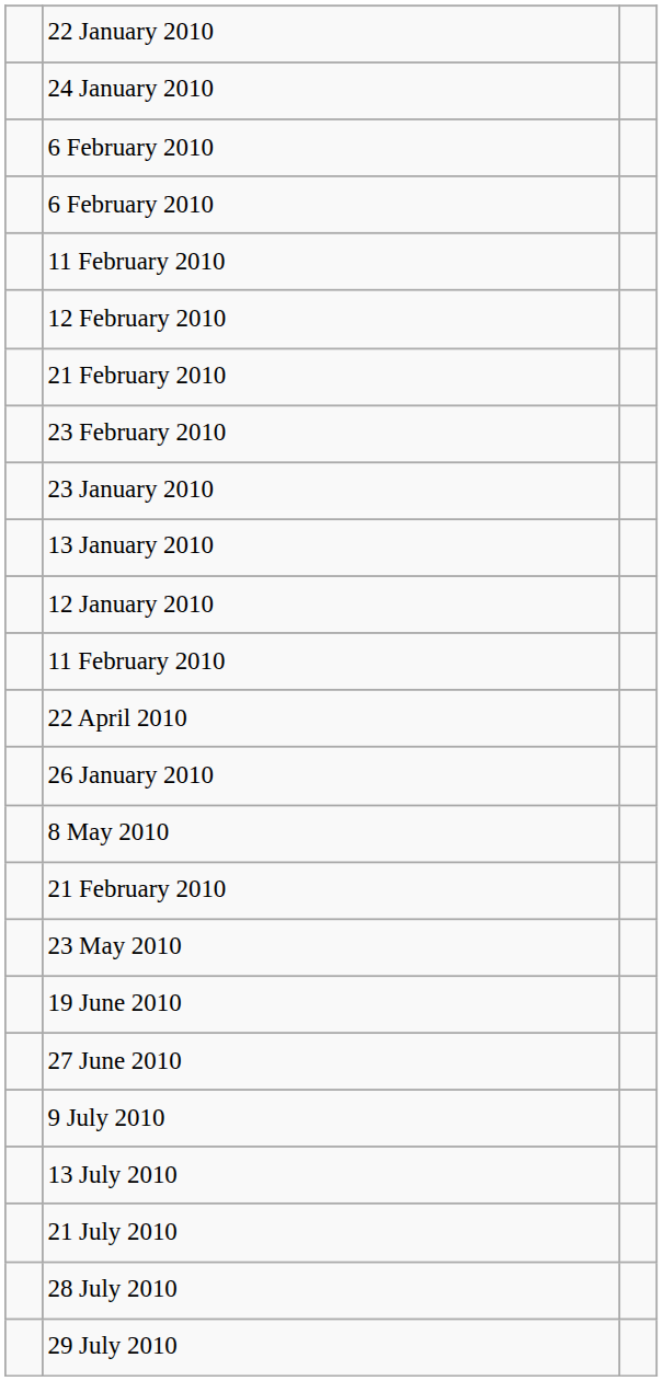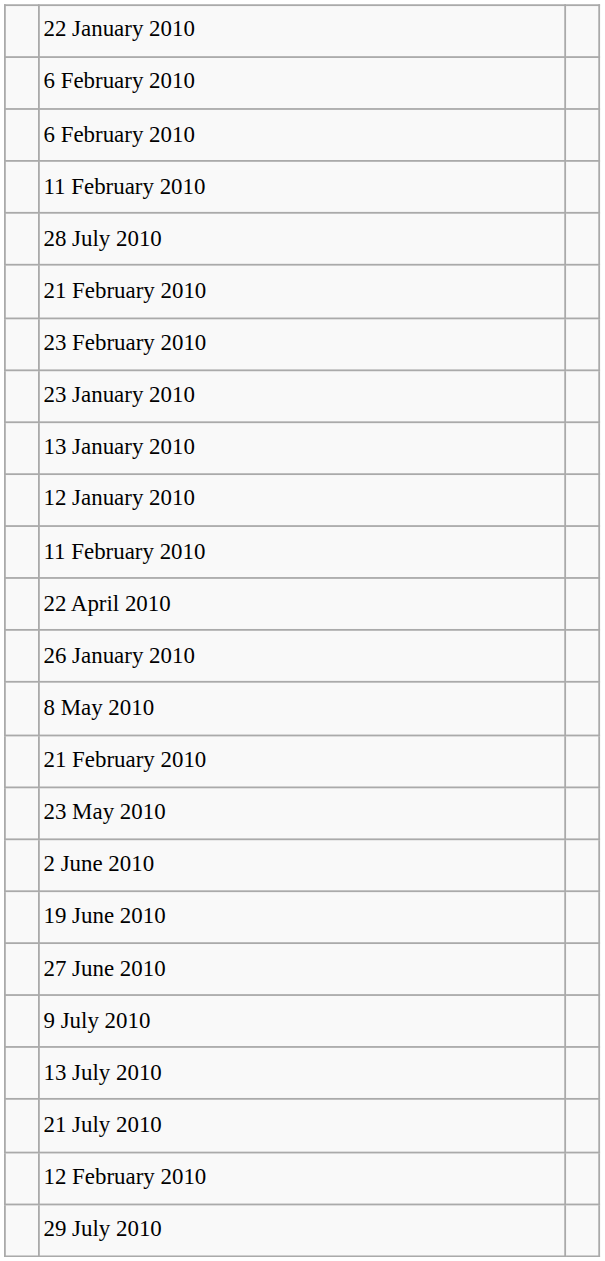 <table class="wikitable" style="font-size: 80%; float: left; width: 26em; margin-right: 1em; height: 700px">
 <tr>
 <td></td>
 <td>22 January 2010</td>
-<td></td>
-</tr>
-<tr>
-<td></td>
-<td>24 January 2010</td>
 <td></td>
 </tr>
 <tr>
 <td></td>
 <td>6 February 2010</td>
 <td></td>
 </tr>
 <tr>
 <td></td>
 <td>6 February 2010</td>
 <td></td>
 </tr>
 <tr>
 <td></td>
 <td>11 February 2010</td>
 <td></td>
 </tr>
 <tr>
 <td></td>
-<td>12 February 2010</td>
+<td>28 July 2010</td>
 <td></td>
 </tr>
 <tr>
 <td></td>
 <td>21 February 2010</td>
 <td></td>
 </tr>
 <tr>
 <td></td>
 <td>23 February 2010</td>
 <td></td>
 </tr>
 <tr>
 <td></td>
 <td>23 January 2010</td>
 <td></td>
 </tr>
 <tr>
 <td></td>
 <td>13 January 2010</td>
 <td></td>
 </tr>
 <tr>
 <td></td>
 <td>12 January 2010</td>
 <td></td>
 </tr>
 <tr>
 <td></td>
 <td>11 February 2010</td>
 <td></td>
 </tr>
 <tr>
 <td></td>
 <td>22 April 2010</td>
 <td></td>
 </tr>
 <tr>
 <td></td>
 <td>26 January 2010</td>
 <td></td>
 </tr>
 <tr>
 <td></td>
 <td>8 May 2010</td>
 <td></td>
 </tr>
 <tr>
 <td></td>
 <td>21 February 2010</td>
 <td></td>
 </tr>
 <tr>
 <td></td>
 <td>23 May 2010</td>
 <td></td>
 </tr>
 <tr>
 <td></td>
+<td>2 June 2010</td>
+<td></td>
+</tr>
+<tr>
+<td></td>
 <td>19 June 2010</td>
 <td></td>
 </tr>
 <tr>
 <td></td>
 <td>27 June 2010</td>
 <td></td>
 </tr>
 <tr>
 <td></td>
 <td>9 July 2010</td>
 <td></td>
 </tr>
 <tr>
 <td></td>
 <td>13 July 2010</td>
 <td></td>
 </tr>
 <tr>
 <td></td>
 <td>21 July 2010</td>
 <td></td>
 </tr>
 <tr>
 <td></td>
-<td>28 July 2010</td>
+<td>12 February 2010</td>
 <td></td>
 </tr>
 <tr>
 <td></td>
 <td>29 July 2010</td>
 <td></td>
 </tr>
 </table>
